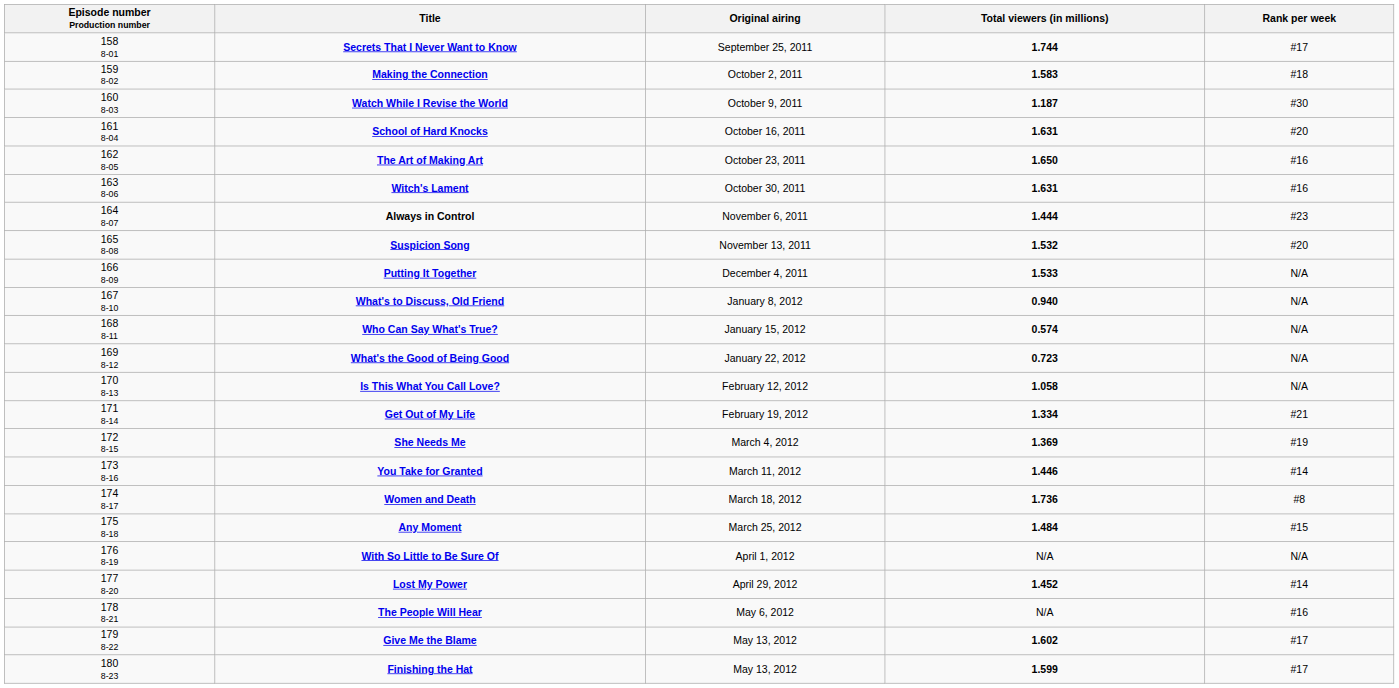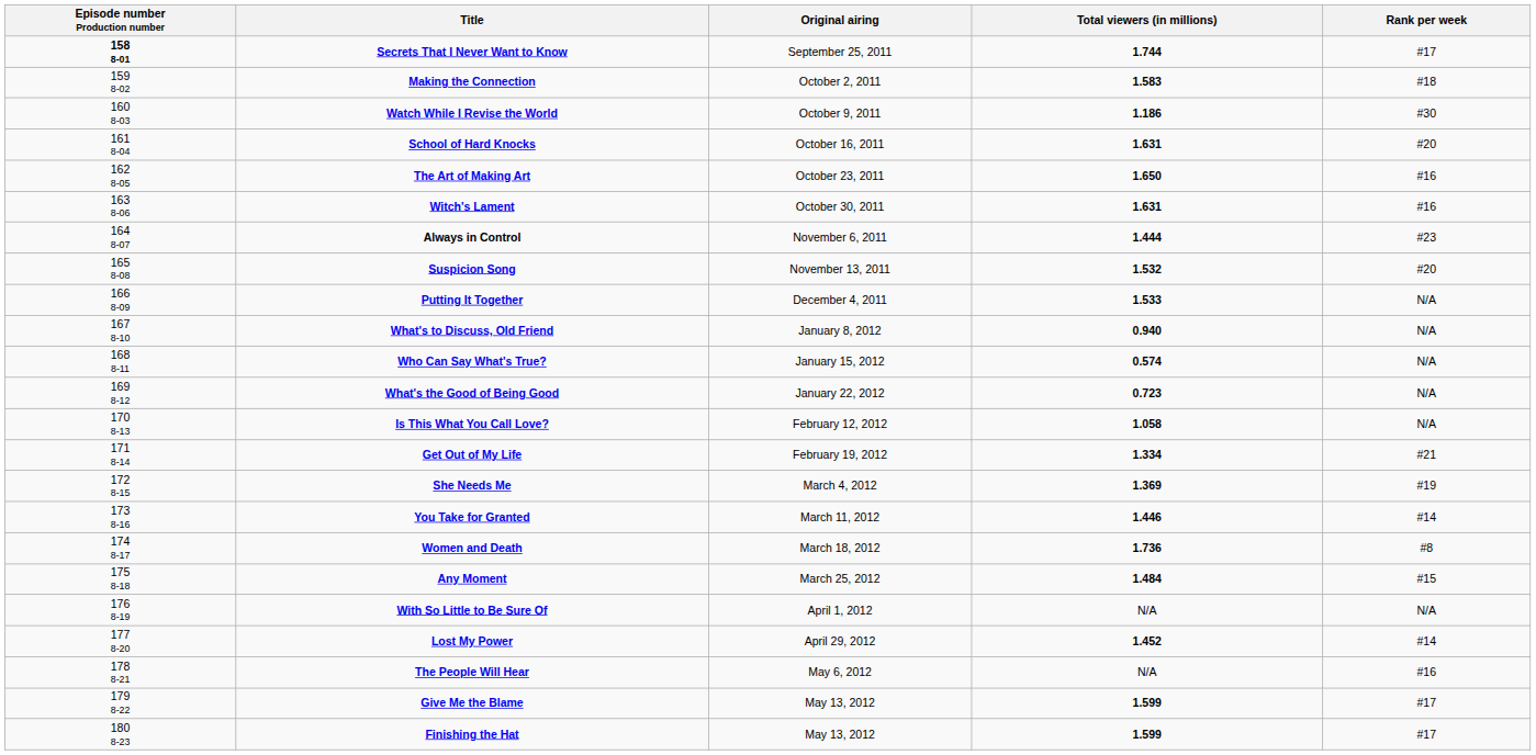 <table class="wikitable" style="font-size:90%; text-align:center; width: 96%; margin-left: auto; margin-right: auto;">
 <tr>
 <th>Episode number<br><small>Production number</small></th>
 <th>Title</th>
 <th>Original airing</th>
 <th>Total viewers (in millions)</th>
 <th>Rank per week</th>
 </tr>
 <tr>
-<td>158<br><small>8-01</small></td>
+<td><strong>158<br><small>8-01</small></strong></td>
 <td><strong><a href='#'>Secrets That I Never Want to Know</a></strong></td>
 <td>September 25, 2011</td>
 <td><strong>1.744</strong></td>
 <td>#17</td>
 </tr>
 <tr>
 <td>159<br><small>8-02</small></td>
 <td><strong><a href='#'>Making the Connection</a></strong></td>
 <td>October 2, 2011</td>
 <td><strong>1.583</strong></td>
 <td>#18</td>
 </tr>
 <tr>
 <td>160<br><small>8-03</small></td>
 <td><strong><a href='#'>Watch While I Revise the World</a></strong></td>
 <td>October 9, 2011</td>
-<td><strong>1.187</strong></td>
+<td><strong>1.186</strong></td>
 <td>#30</td>
 </tr>
 <tr>
 <td>161<br><small>8-04</small></td>
 <td><strong><a href='#'>School of Hard Knocks</a></strong></td>
 <td>October 16, 2011</td>
 <td><strong>1.631</strong></td>
 <td>#20</td>
 </tr>
 <tr>
 <td>162<br><small>8-05</small></td>
 <td><strong><a href='#'>The Art of Making Art</a></strong></td>
 <td>October 23, 2011</td>
 <td><strong>1.650</strong></td>
 <td>#16</td>
 </tr>
 <tr>
 <td>163<br><small>8-06</small></td>
 <td><strong><a href='#'>Witch's Lament</a></strong></td>
 <td>October 30, 2011</td>
 <td><strong>1.631</strong></td>
 <td>#16</td>
 </tr>
 <tr>
 <td>164<br><small>8-07</small></td>
 <td><strong>Always in Control</strong></td>
 <td>November 6, 2011</td>
 <td><strong>1.444</strong></td>
 <td>#23</td>
 </tr>
 <tr>
 <td>165<br><small>8-08</small></td>
 <td><strong><a href='#'>Suspicion Song</a></strong></td>
 <td>November 13, 2011</td>
 <td><strong> 1.532</strong></td>
 <td>#20</td>
 </tr>
 <tr>
 <td>166<br><small>8-09</small></td>
 <td><strong><a href='#'>Putting It Together</a></strong></td>
 <td>December 4, 2011</td>
 <td><strong> 1.533</strong></td>
 <td>N/A</td>
 </tr>
 <tr>
 <td>167<br><small>8-10</small></td>
 <td><strong><a href='#'>What's to Discuss, Old Friend</a></strong></td>
 <td>January 8, 2012</td>
 <td><strong>0.940</strong></td>
 <td>N/A </td>
 </tr>
 <tr>
 <td>168<br><small>8-11</small></td>
 <td><strong><a href='#'>Who Can Say What's True?</a></strong></td>
 <td>January 15, 2012</td>
 <td><strong>0.574</strong></td>
 <td>N/A</td>
 </tr>
 <tr>
 <td>169<br><small>8-12</small></td>
 <td><strong><a href='#'>What's the Good of Being Good</a></strong></td>
 <td>January 22, 2012</td>
 <td><strong>0.723</strong></td>
 <td>N/A</td>
 </tr>
 <tr>
 <td>170<br><small>8-13</small></td>
 <td><strong><a href='#'>Is This What You Call Love?</a></strong></td>
 <td>February 12, 2012</td>
 <td><strong>1.058</strong></td>
 <td>N/A</td>
 </tr>
 <tr>
 <td>171<br><small>8-14</small></td>
 <td><strong><a href='#'>Get Out of My Life</a></strong></td>
 <td>February 19, 2012</td>
 <td><strong>1.334</strong></td>
 <td>#21</td>
 </tr>
 <tr>
 <td>172<br><small>8-15</small></td>
 <td><strong><a href='#'>She Needs Me</a></strong></td>
 <td>March 4, 2012</td>
 <td><strong>1.369</strong></td>
 <td>#19</td>
 </tr>
 <tr>
 <td>173<br><small>8-16</small></td>
 <td><strong><a href='#'>You Take for Granted</a></strong></td>
 <td>March 11, 2012</td>
 <td><strong>1.446</strong></td>
 <td>#14</td>
 </tr>
 <tr>
 <td>174<br><small>8-17</small></td>
 <td><strong><a href='#'>Women and Death</a></strong></td>
 <td>March 18, 2012</td>
 <td><strong>1.736</strong></td>
 <td>#8</td>
 </tr>
 <tr>
 <td>175<br><small>8-18</small></td>
 <td><strong><a href='#'>Any Moment</a></strong></td>
 <td>March 25, 2012</td>
 <td><strong>1.484</strong></td>
 <td>#15</td>
 </tr>
 <tr>
 <td>176<br><small>8-19</small></td>
 <td><strong><a href='#'>With So Little to Be Sure Of</a></strong></td>
 <td>April 1, 2012</td>
 <td>N/A</td>
 <td>N/A</td>
 </tr>
 <tr>
 <td>177<br><small>8-20</small></td>
 <td><strong><a href='#'>Lost My Power</a></strong></td>
 <td>April 29, 2012</td>
 <td><strong>1.452</strong></td>
 <td>#14</td>
 </tr>
 <tr>
 <td>178<br><small>8-21</small></td>
 <td><strong><a href='#'>The People Will Hear</a></strong></td>
 <td>May 6, 2012</td>
 <td>N/A</td>
 <td>#16</td>
 </tr>
 <tr>
 <td>179<br><small>8-22</small></td>
 <td><strong><a href='#'>Give Me the Blame</a></strong></td>
 <td>May 13, 2012</td>
-<td><strong>1.602</strong></td>
+<td><strong>1.599</strong></td>
 <td>#17</td>
 </tr>
 <tr>
 <td>180<br><small>8-23</small></td>
 <td><strong><a href='#'>Finishing the Hat</a></strong></td>
 <td>May 13, 2012</td>
 <td><strong>1.599</strong></td>
 <td>#17</td>
 </tr>
 </table>
